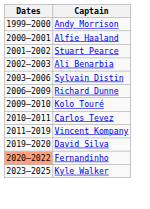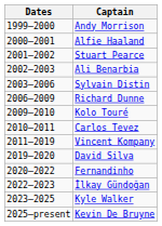 <table class="wikitable plainrowheaders unsortable">
 <tr>
 <th scope="col">Dates</th>
 <th scope="col">Captain</th>
 </tr>
 <tr>
 <td>1999–2000</td>
 <td scope="row"> <a href='#'>Andy Morrison</a></td>
 </tr>
 <tr>
 <td>2000–2001</td>
 <td scope="row"> <a href='#'>Alfie Haaland</a></td>
 </tr>
 <tr>
 <td>2001–2002</td>
 <td scope="row"> <a href='#'>Stuart Pearce</a></td>
 </tr>
 <tr>
 <td>2002–2003</td>
 <td scope="row"> <a href='#'>Ali Benarbia</a></td>
 </tr>
 <tr>
 <td>2003–2006</td>
 <td scope="row"> <a href='#'>Sylvain Distin</a></td>
 </tr>
 <tr>
 <td>2006–2009</td>
 <td scope="row"> <a href='#'>Richard Dunne</a></td>
 </tr>
 <tr>
 <td>2009–2010</td>
 <td scope="row"> <a href='#'>Kolo Touré</a></td>
 </tr>
 <tr>
 <td>2010–2011</td>
 <td scope="row"> <a href='#'>Carlos Tevez</a></td>
 </tr>
 <tr>
 <td>2011–2019</td>
 <td scope="row"> <a href='#'>Vincent Kompany</a></td>
 </tr>
 <tr>
 <td>2019–2020</td>
 <td scope="row"> <a href='#'>David Silva</a></td>
 </tr>
 <tr>
-<td style="background: lightsalmon;">2020–2022</td>
+<td>2020–2022</td>
 <td scope="row"> <a href='#'>Fernandinho</a></td>
+</tr>
+<tr>
+<td>2022–2023</td>
+<td scope="row"> <a href='#'>İlkay Gündoğan</a></td>
 </tr>
 <tr>
 <td>2023–2025</td>
 <td scope="row"> <a href='#'>Kyle Walker</a></td>
 </tr>
+<tr>
+<td>2025–present</td>
+<td> <a href='#'>Kevin De Bruyne</a></td>
+</tr>
 </table>
